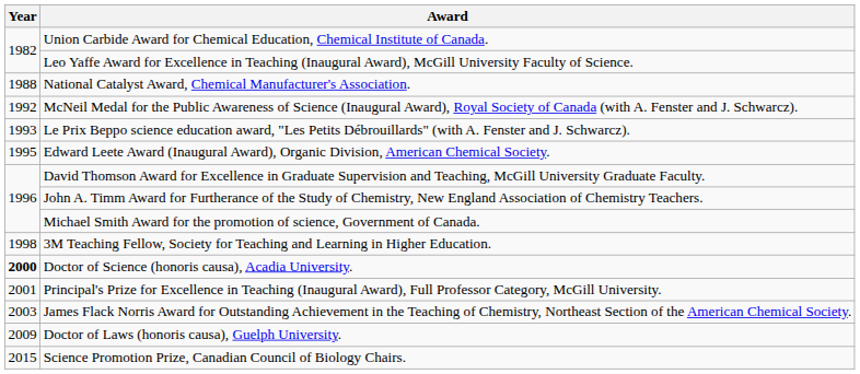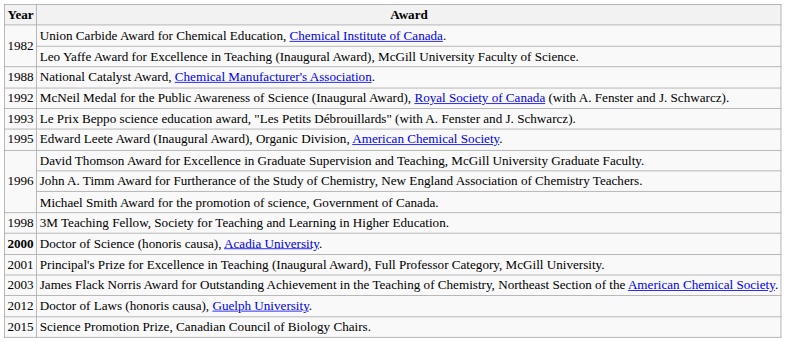 <table class="wikitable">
 <tr>
 <th>Year</th>
 <th>Award</th>
 </tr>
 <tr>
 <td rowspan="2">1982</td>
 <td>Union Carbide Award for Chemical Education, <a href='#'>Chemical Institute of Canada</a>.</td>
 </tr>
 <tr>
 <td>Leo Yaffe Award for Excellence in Teaching (Inaugural Award), McGill University Faculty of Science.</td>
 </tr>
 <tr>
 <td>1988</td>
 <td>National Catalyst Award, <a href='#'>Chemical Manufacturer's Association</a>.</td>
 </tr>
 <tr>
 <td>1992</td>
 <td>McNeil Medal for the Public Awareness of Science (Inaugural Award), <a href='#'>Royal Society of Canada</a> (with A. Fenster and J. Schwarcz).</td>
 </tr>
 <tr>
 <td>1993</td>
 <td>Le Prix Beppo science education award, "Les Petits Débrouillards" (with A. Fenster and J. Schwarcz).</td>
 </tr>
 <tr>
 <td>1995</td>
 <td>Edward Leete Award (Inaugural Award), Organic Division, <a href='#'>American Chemical Society</a>.</td>
 </tr>
 <tr>
 <td rowspan="3">1996</td>
 <td>David Thomson Award for Excellence in Graduate Supervision and Teaching, McGill University Graduate Faculty.</td>
 </tr>
 <tr>
 <td>John A. Timm Award for Furtherance of the Study of Chemistry, New England Association of Chemistry Teachers.</td>
 </tr>
 <tr>
 <td>Michael Smith Award for the promotion of science, Government of Canada.</td>
 </tr>
 <tr>
 <td>1998</td>
 <td>3M Teaching Fellow,  Society for Teaching and Learning in Higher Education.</td>
 </tr>
 <tr>
 <td><strong>2000</strong></td>
 <td>Doctor of Science (honoris causa), <a href='#'>Acadia University</a>.</td>
 </tr>
 <tr>
 <td>2001</td>
 <td>Principal's Prize for Excellence in Teaching (Inaugural Award), Full Professor Category, McGill University.</td>
 </tr>
 <tr>
 <td>2003</td>
 <td>James Flack Norris Award for Outstanding Achievement in the Teaching of Chemistry, Northeast Section of the <a href='#'>American Chemical Society</a>.</td>
 </tr>
 <tr>
-<td>2009</td>
+<td>2012</td>
 <td>Doctor of Laws (honoris causa), <a href='#'>Guelph University</a>.</td>
 </tr>
 <tr>
 <td>2015</td>
 <td>Science Promotion Prize, Canadian Council of Biology Chairs.</td>
 </tr>
 </table>
